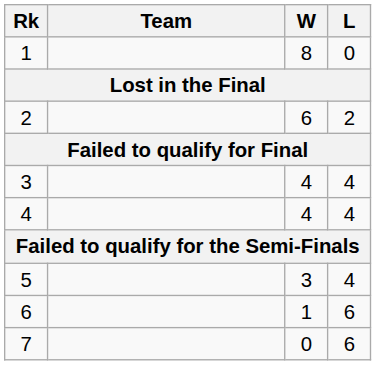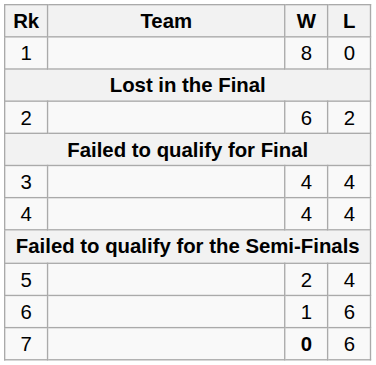 <table class=wikitable style="text-align:center; font-size:95%">
 <tr>
 <th width=25>Rk</th>
 <th width=170>Team</th>
 <th width=25>W</th>
 <th width=25>L</th>
 </tr>
 <tr>
 <td>1</td>
 <td align=left></td>
 <td>8</td>
 <td>0</td>
 </tr>
 <tr>
 <th colspan="8">Lost in the Final</th>
 </tr>
 <tr>
 <td>2</td>
 <td align=left></td>
 <td>6</td>
 <td>2</td>
 </tr>
 <tr>
 <th colspan="8">Failed to qualify for Final</th>
 </tr>
 <tr>
 <td>3</td>
 <td align=left></td>
 <td>4</td>
 <td>4</td>
 </tr>
 <tr>
 <td>4</td>
 <td align=left></td>
 <td>4</td>
 <td>4</td>
 </tr>
 <tr>
 <th colspan="8">Failed to qualify for the Semi-Finals</th>
 </tr>
 <tr>
 <td>5</td>
 <td align=left></td>
-<td>3</td>
+<td>2</td>
 <td>4</td>
 </tr>
 <tr>
 <td>6</td>
 <td align=left></td>
 <td>1</td>
 <td>6</td>
 </tr>
 <tr>
 <td>7</td>
 <td align=left></td>
-<td>0</td>
+<td><strong>0</strong></td>
 <td>6</td>
 </tr>
 </table>
